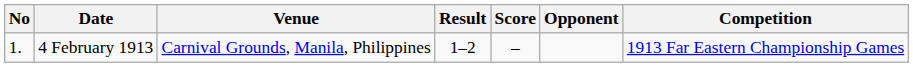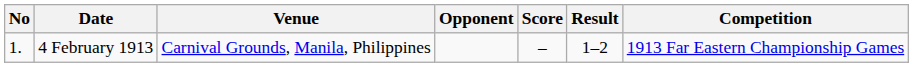 <table class="wikitable" style="font-size:85%;">
 <tr>
 <th>No</th>
 <th>Date</th>
 <th>Venue</th>
+<th>Opponent</th>
+<th>Score</th>
 <th>Result</th>
-<th>Score</th>
-<th>Opponent</th>
 <th>Competition</th>
 </tr>
 <tr>
 <td>1.</td>
 <td>4 February 1913</td>
 <td><a href='#'>Carnival Grounds</a>, <a href='#'>Manila</a>, Philippines</td>
+<td></td>
+<td align=center>–</td>
 <td align=center>1–2</td>
-<td align=center>–</td>
-<td></td>
 <td><a href='#'>1913 Far Eastern Championship Games</a></td>
 </tr>
 </table>
